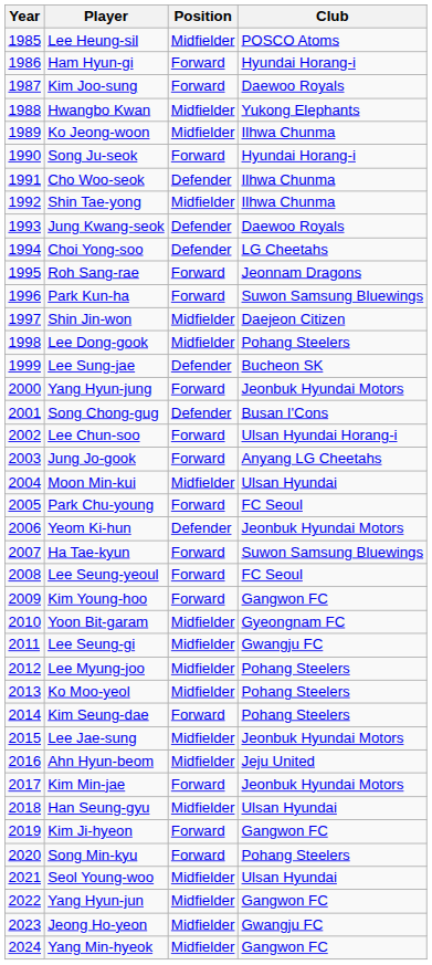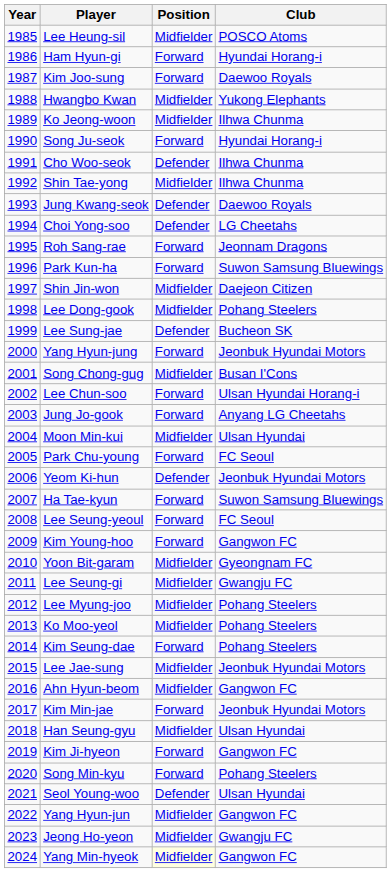 <table class="wikitable" border="1">
 <tr>
 <th>Year</th>
 <th>Player</th>
 <th>Position</th>
 <th>Club</th>
 </tr>
 <tr>
 <td><a href='#'>1985</a></td>
 <td><a href='#'>Lee Heung-sil</a></td>
 <td><a href='#'>Midfielder</a></td>
 <td><a href='#'>POSCO Atoms</a></td>
 </tr>
 <tr>
 <td><a href='#'>1986</a></td>
 <td><a href='#'>Ham Hyun-gi</a></td>
 <td><a href='#'>Forward</a></td>
 <td><a href='#'>Hyundai Horang-i</a></td>
 </tr>
 <tr>
 <td><a href='#'>1987</a></td>
 <td><a href='#'>Kim Joo-sung</a></td>
 <td><a href='#'>Forward</a></td>
 <td><a href='#'>Daewoo Royals</a></td>
 </tr>
 <tr>
 <td><a href='#'>1988</a></td>
 <td><a href='#'>Hwangbo Kwan</a></td>
 <td><a href='#'>Midfielder</a></td>
 <td><a href='#'>Yukong Elephants</a></td>
 </tr>
 <tr>
 <td><a href='#'>1989</a></td>
 <td><a href='#'>Ko Jeong-woon</a></td>
 <td><a href='#'>Midfielder</a></td>
 <td><a href='#'>Ilhwa Chunma</a></td>
 </tr>
 <tr>
 <td><a href='#'>1990</a></td>
 <td><a href='#'>Song Ju-seok</a></td>
 <td><a href='#'>Forward</a></td>
 <td><a href='#'>Hyundai Horang-i</a></td>
 </tr>
 <tr>
 <td><a href='#'>1991</a></td>
 <td><a href='#'>Cho Woo-seok</a></td>
 <td><a href='#'>Defender</a></td>
 <td><a href='#'>Ilhwa Chunma</a></td>
 </tr>
 <tr>
 <td><a href='#'>1992</a></td>
 <td><a href='#'>Shin Tae-yong</a></td>
 <td><a href='#'>Midfielder</a></td>
 <td><a href='#'>Ilhwa Chunma</a></td>
 </tr>
 <tr>
 <td><a href='#'>1993</a></td>
 <td><a href='#'>Jung Kwang-seok</a></td>
 <td><a href='#'>Defender</a></td>
 <td><a href='#'>Daewoo Royals</a></td>
 </tr>
 <tr>
 <td><a href='#'>1994</a></td>
 <td><a href='#'>Choi Yong-soo</a></td>
 <td><a href='#'>Defender</a></td>
 <td><a href='#'>LG Cheetahs</a></td>
 </tr>
 <tr>
 <td><a href='#'>1995</a></td>
 <td><a href='#'>Roh Sang-rae</a></td>
 <td><a href='#'>Forward</a></td>
 <td><a href='#'>Jeonnam Dragons</a></td>
 </tr>
 <tr>
 <td><a href='#'>1996</a></td>
 <td><a href='#'>Park Kun-ha</a></td>
 <td><a href='#'>Forward</a></td>
 <td><a href='#'>Suwon Samsung Bluewings</a></td>
 </tr>
 <tr>
 <td><a href='#'>1997</a></td>
 <td><a href='#'>Shin Jin-won</a></td>
 <td><a href='#'>Midfielder</a></td>
 <td><a href='#'>Daejeon Citizen</a></td>
 </tr>
 <tr>
 <td><a href='#'>1998</a></td>
 <td><a href='#'>Lee Dong-gook</a></td>
 <td><a href='#'>Midfielder</a></td>
 <td><a href='#'>Pohang Steelers</a></td>
 </tr>
 <tr>
 <td><a href='#'>1999</a></td>
 <td><a href='#'>Lee Sung-jae</a></td>
 <td><a href='#'>Defender</a></td>
 <td><a href='#'>Bucheon SK</a></td>
 </tr>
 <tr>
 <td><a href='#'>2000</a></td>
 <td><a href='#'>Yang Hyun-jung</a></td>
 <td><a href='#'>Forward</a></td>
 <td><a href='#'>Jeonbuk Hyundai Motors</a></td>
 </tr>
 <tr>
 <td><a href='#'>2001</a></td>
 <td><a href='#'>Song Chong-gug</a></td>
-<td><a href='#'>Defender</a></td>
+<td><a href='#'>Midfielder</a></td>
 <td><a href='#'>Busan I'Cons</a></td>
 </tr>
 <tr>
 <td><a href='#'>2002</a></td>
 <td><a href='#'>Lee Chun-soo</a></td>
 <td><a href='#'>Forward</a></td>
 <td><a href='#'>Ulsan Hyundai Horang-i</a></td>
 </tr>
 <tr>
 <td><a href='#'>2003</a></td>
 <td><a href='#'>Jung Jo-gook</a></td>
 <td><a href='#'>Forward</a></td>
 <td><a href='#'>Anyang LG Cheetahs</a></td>
 </tr>
 <tr>
 <td><a href='#'>2004</a></td>
 <td><a href='#'>Moon Min-kui</a></td>
 <td><a href='#'>Midfielder</a></td>
 <td><a href='#'>Ulsan Hyundai</a></td>
 </tr>
 <tr>
 <td><a href='#'>2005</a></td>
 <td><a href='#'>Park Chu-young</a></td>
 <td><a href='#'>Forward</a></td>
 <td><a href='#'>FC Seoul</a></td>
 </tr>
 <tr>
 <td><a href='#'>2006</a></td>
 <td><a href='#'>Yeom Ki-hun</a></td>
 <td><a href='#'>Defender</a></td>
 <td><a href='#'>Jeonbuk Hyundai Motors</a></td>
 </tr>
 <tr>
 <td><a href='#'>2007</a></td>
 <td><a href='#'>Ha Tae-kyun</a></td>
 <td><a href='#'>Forward</a></td>
 <td><a href='#'>Suwon Samsung Bluewings</a></td>
 </tr>
 <tr>
 <td><a href='#'>2008</a></td>
 <td><a href='#'>Lee Seung-yeoul</a></td>
 <td><a href='#'>Forward</a></td>
 <td><a href='#'>FC Seoul</a></td>
 </tr>
 <tr>
 <td><a href='#'>2009</a></td>
 <td><a href='#'>Kim Young-hoo</a></td>
 <td><a href='#'>Forward</a></td>
 <td><a href='#'>Gangwon FC</a></td>
 </tr>
 <tr>
 <td><a href='#'>2010</a></td>
 <td><a href='#'>Yoon Bit-garam</a></td>
 <td><a href='#'>Midfielder</a></td>
 <td><a href='#'>Gyeongnam FC</a></td>
 </tr>
 <tr>
 <td><a href='#'>2011</a></td>
 <td><a href='#'>Lee Seung-gi</a></td>
 <td><a href='#'>Midfielder</a></td>
 <td><a href='#'>Gwangju FC</a></td>
 </tr>
 <tr>
 <td><a href='#'>2012</a></td>
 <td><a href='#'>Lee Myung-joo</a></td>
 <td><a href='#'>Midfielder</a></td>
 <td><a href='#'>Pohang Steelers</a></td>
 </tr>
 <tr>
 <td><a href='#'>2013</a></td>
 <td><a href='#'>Ko Moo-yeol</a></td>
 <td><a href='#'>Midfielder</a></td>
 <td><a href='#'>Pohang Steelers</a></td>
 </tr>
 <tr>
 <td><a href='#'>2014</a></td>
 <td><a href='#'>Kim Seung-dae</a></td>
 <td><a href='#'>Forward</a></td>
 <td><a href='#'>Pohang Steelers</a></td>
 </tr>
 <tr>
 <td><a href='#'>2015</a></td>
 <td><a href='#'>Lee Jae-sung</a></td>
 <td><a href='#'>Midfielder</a></td>
 <td><a href='#'>Jeonbuk Hyundai Motors</a></td>
 </tr>
 <tr>
 <td><a href='#'>2016</a></td>
 <td><a href='#'>Ahn Hyun-beom</a></td>
 <td><a href='#'>Midfielder</a></td>
-<td><a href='#'>Jeju United</a></td>
+<td><a href='#'>Gangwon FC</a></td>
 </tr>
 <tr>
 <td><a href='#'>2017</a></td>
 <td><a href='#'>Kim Min-jae</a></td>
 <td><a href='#'>Forward</a></td>
 <td><a href='#'>Jeonbuk Hyundai Motors</a></td>
 </tr>
 <tr>
 <td><a href='#'>2018</a></td>
 <td><a href='#'>Han Seung-gyu</a></td>
 <td><a href='#'>Midfielder</a></td>
 <td><a href='#'>Ulsan Hyundai</a></td>
 </tr>
 <tr>
 <td><a href='#'>2019</a></td>
 <td><a href='#'>Kim Ji-hyeon</a></td>
 <td><a href='#'>Forward</a></td>
 <td><a href='#'>Gangwon FC</a></td>
 </tr>
 <tr>
 <td><a href='#'>2020</a></td>
 <td><a href='#'>Song Min-kyu</a></td>
 <td><a href='#'>Forward</a></td>
 <td><a href='#'>Pohang Steelers</a></td>
 </tr>
 <tr>
 <td><a href='#'>2021</a></td>
 <td><a href='#'>Seol Young-woo</a></td>
-<td><a href='#'>Midfielder</a></td>
+<td><a href='#'>Defender</a></td>
 <td><a href='#'>Ulsan Hyundai</a></td>
 </tr>
 <tr>
 <td><a href='#'>2022</a></td>
 <td><a href='#'>Yang Hyun-jun</a></td>
 <td><a href='#'>Midfielder</a></td>
 <td><a href='#'>Gangwon FC</a></td>
 </tr>
 <tr>
 <td><a href='#'>2023</a></td>
 <td><a href='#'>Jeong Ho-yeon</a></td>
 <td><a href='#'>Midfielder</a></td>
 <td><a href='#'>Gwangju FC</a></td>
 </tr>
 <tr>
 <td><a href='#'>2024</a></td>
 <td><a href='#'>Yang Min-hyeok</a></td>
-<td><a href='#'>Midfielder</a></td>
+<td style="background: lightyellow;"><a href='#'>Midfielder</a></td>
 <td><a href='#'>Gangwon FC</a></td>
 </tr>
 </table>
